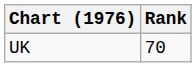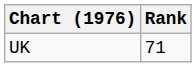 <table class="wikitable sortable">
 <tr>
 <th>Chart (1976)</th>
 <th>Rank</th>
 </tr>
 <tr>
 <td>UK</td>
-<td>70</td>
+<td>71</td>
 </tr>
 </table>
